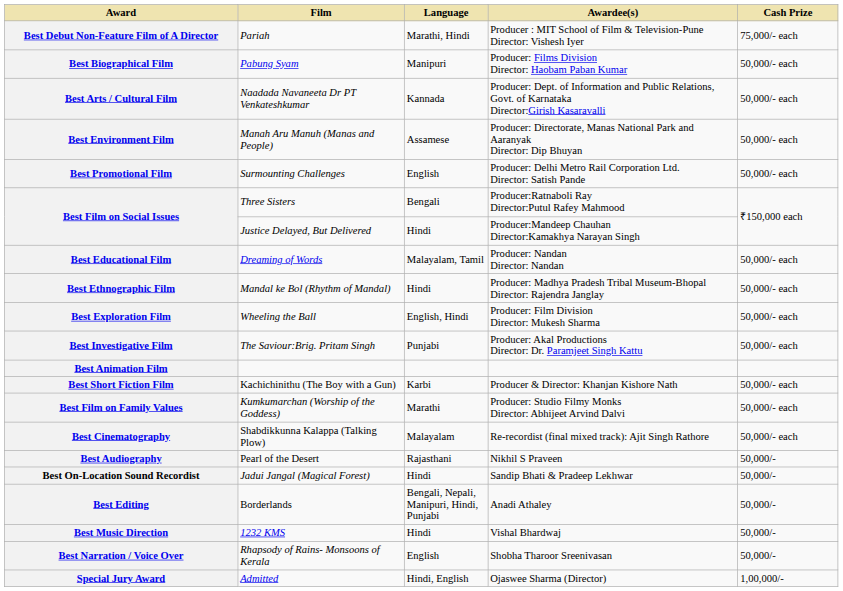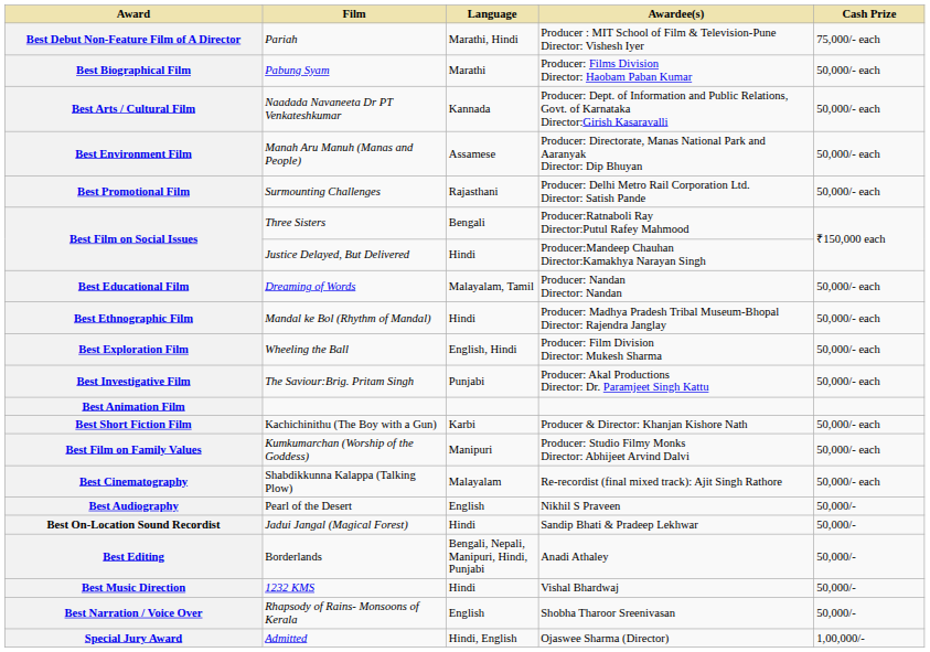 <table class="wikitable plainrowheaders" style="width:100%;">
 <tr>
 <th style="background-color:#EFE4B0;width:28%;">Award</th>
 <th style="background-color:#EFE4B0;width:20%;">Film</th>
 <th style="background-color:#EFE4B0;width:10%;">Language</th>
 <th style="background-color:#EFE4B0;width:30%;">Awardee(s)</th>
 <th style="background-color:#EFE4B0;width:12%;">Cash Prize</th>
 </tr>
 <tr>
 <th scope="row"><a href='#'>Best Debut Non-Feature Film of A Director</a></th>
 <td><em>Pariah</em></td>
 <td>Marathi, Hindi</td>
 <td>Producer : MIT School of Film & Television-Pune <br>Director: Vishesh Iyer</td>
 <td> 75,000/- each</td>
 </tr>
 <tr>
 <th scope="row"><a href='#'>Best Biographical Film</a></th>
 <td><em><a href='#'>Pabung Syam</a></em></td>
-<td>Manipuri</td>
+<td>Marathi</td>
 <td>Producer: <a href='#'>Films Division</a><br>Director: <a href='#'>Haobam Paban Kumar</a></td>
 <td> 50,000/- each</td>
 </tr>
 <tr>
 <th scope="row"><a href='#'>Best Arts / Cultural Film</a></th>
 <td><em>Naadada Navaneeta Dr PT Venkateshkumar</em></td>
 <td>Kannada</td>
 <td>Producer: Dept. of Information and Public Relations, Govt. of Karnataka<br>Director:<a href='#'>Girish Kasaravalli</a></td>
 <td> 50,000/- each</td>
 </tr>
 <tr>
 <th scope="row"><a href='#'>Best Environment Film</a></th>
 <td><em>Manah Aru Manuh (Manas and People)</em></td>
 <td>Assamese</td>
 <td>Producer: Directorate, Manas National Park and Aaranyak <br> Director: Dip Bhuyan</td>
 <td> 50,000/- each</td>
 </tr>
 <tr>
 <th scope="row"><a href='#'>Best Promotional Film</a></th>
 <td><em>Surmounting Challenges</em></td>
-<td>English</td>
+<td>Rajasthani</td>
 <td>Producer: Delhi Metro Rail Corporation Ltd.<br>Director: Satish Pande</td>
 <td> 50,000/- each</td>
 </tr>
 <tr>
 <th Scope="row" rowspan="2"><a href='#'>Best Film on Social Issues</a></th>
 <td><em>Three Sisters</em></td>
 <td>Bengali</td>
 <td>Producer:Ratnaboli Ray<br>Director:Putul Rafey Mahmood</td>
 <td rowspan="2">₹150,000 each</td>
 </tr>
 <tr>
 <td><em>Justice Delayed, But Delivered</em></td>
 <td>Hindi</td>
 <td>Producer:Mandeep Chauhan<br>Director:Kamakhya Narayan Singh</td>
 </tr>
 <tr>
 <th scope="row"><a href='#'>Best Educational Film</a></th>
 <td><em><a href='#'>Dreaming of Words</a></em></td>
 <td>Malayalam, Tamil</td>
 <td>Producer: Nandan<br>Director:  Nandan</td>
 <td> 50,000/- each</td>
 </tr>
 <tr>
 <th scope="row"><a href='#'>Best Ethnographic Film</a></th>
 <td><em>Mandal ke Bol (Rhythm of Mandal)</em></td>
 <td>Hindi</td>
 <td>Producer:  Madhya Pradesh Tribal Museum-Bhopal<br>Director: Rajendra Janglay</td>
 <td> 50,000/- each</td>
 </tr>
 <tr>
 <th scope="row"><a href='#'>Best Exploration Film</a></th>
 <td><em>Wheeling the Ball</em></td>
 <td>English, Hindi</td>
 <td>Producer: Film Division<br>Director: Mukesh Sharma</td>
 <td> 50,000/- each</td>
 </tr>
 <tr>
 <th scope="row"><a href='#'>Best Investigative Film</a></th>
 <td><em>The Saviour:Brig. Pritam Singh</em></td>
 <td>Punjabi</td>
 <td>Producer: Akal Productions<br>Director: Dr. <a href='#'>Paramjeet Singh Kattu</a></td>
 <td> 50,000/- each</td>
 </tr>
 <tr>
 <th scope="row"><a href='#'>Best Animation Film</a></th>
 <td></td>
 <td></td>
 <td></td>
 <td></td>
 </tr>
 <tr>
 <th scope="row"><a href='#'>Best Short Fiction Film</a></th>
 <td>Kachichinithu (The Boy with a Gun)</td>
 <td>Karbi</td>
 <td>Producer & Director: Khanjan Kishore Nath</td>
 <td> 50,000/- each</td>
 </tr>
 <tr>
 <th scope="row"><a href='#'>Best Film on Family Values</a></th>
 <td><em>Kumkumarchan (Worship of the Goddess)</em></td>
-<td>Marathi</td>
+<td>Manipuri</td>
 <td>Producer: Studio Filmy Monks<br>Director: Abhijeet Arvind Dalvi</td>
 <td> 50,000/- each</td>
 </tr>
 <tr>
 <th scope="row"><a href='#'>Best Cinematography</a></th>
 <td>Shabdikkunna Kalappa (Talking Plow)</td>
 <td>Malayalam</td>
 <td>Re-recordist (final mixed track): Ajit Singh Rathore</td>
 <td> 50,000/- each</td>
 </tr>
 <tr>
 <th scope="row"><a href='#'>Best Audiography</a></th>
 <td>Pearl of the Desert</td>
-<td>Rajasthani</td>
+<td>English</td>
 <td>Nikhil S Praveen</td>
 <td> 50,000/-</td>
 </tr>
 <tr>
 <th scope="row">Best On-Location Sound Recordist</th>
 <td><em>Jadui Jangal (Magical Forest)</em></td>
 <td>Hindi</td>
 <td>Sandip Bhati & Pradeep Lekhwar</td>
 <td> 50,000/-</td>
 </tr>
 <tr>
 <th scope="row"><a href='#'>Best Editing</a></th>
 <td>Borderlands</td>
 <td>Bengali, Nepali, Manipuri, Hindi, Punjabi</td>
 <td>Anadi Athaley</td>
 <td> 50,000/-</td>
 </tr>
 <tr>
 <th scope="row"><a href='#'>Best Music Direction</a></th>
 <td><em><a href='#'>1232 KMS</a></em></td>
 <td>Hindi</td>
 <td>Vishal Bhardwaj</td>
 <td> 50,000/-</td>
 </tr>
 <tr>
 <th scope="row"><a href='#'>Best Narration / Voice Over</a></th>
 <td><em>Rhapsody of Rains- Monsoons of Kerala</em></td>
 <td>English</td>
 <td>Shobha Tharoor Sreenivasan</td>
 <td> 50,000/-</td>
 </tr>
 <tr>
 <th scope="row"><a href='#'>Special Jury Award</a></th>
 <td><em><a href='#'>Admitted</a></em></td>
 <td>Hindi, English</td>
 <td>Ojaswee Sharma (Director)</td>
 <td> 1,00,000/-</td>
 </tr>
 </table>
